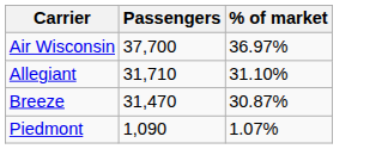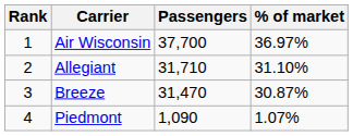 <table class="wikitable">
 <tr>
+<th>Rank</th>
 <th>Carrier</th>
 <th>Passengers</th>
 <th>% of market</th>
 </tr>
 <tr>
+<td align="center">1</td>
 <td><a href='#'>Air Wisconsin</a></td>
 <td>37,700</td>
 <td>36.97%</td>
 </tr>
 <tr>
+<td align="center">2</td>
 <td><a href='#'>Allegiant</a></td>
 <td>31,710</td>
 <td>31.10%</td>
 </tr>
 <tr>
+<td align="center">3</td>
 <td><a href='#'>Breeze</a></td>
 <td>31,470</td>
 <td>30.87%</td>
 </tr>
 <tr>
+<td align="center">4</td>
 <td><a href='#'>Piedmont</a></td>
 <td>1,090</td>
 <td>1.07%</td>
 </tr>
 </table>
